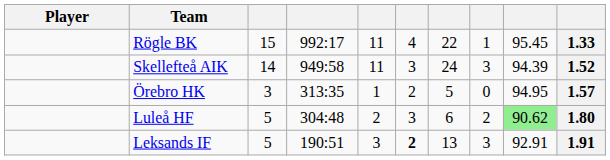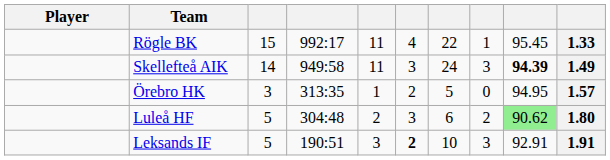 <table class="wikitable sortable" style="text-align: center">
 <tr>
 <th style="width: 15em;">Player</th>
 <th style="width: 12em;">Team</th>
 <th style="width: 3.5em;"></th>
 <th style="width: 6em;"></th>
 <th style="width: 3.5em;"></th>
 <th style="width: 3.5em;"></th>
 <th style="width: 4em;"></th>
 <th style="width: 3.5em;"></th>
 <th style="width: 4em;"></th>
 <th style="width: 4em;"></th>
 </tr>
 <tr>
 <td style="text-align:left;"> </td>
 <td style="text-align:left;"><a href='#'>Rögle BK</a></td>
 <td>15</td>
 <td>992:17</td>
 <td>11</td>
 <td>4</td>
 <td>22</td>
 <td>1</td>
 <td>95.45</td>
 <th>1.33</th>
 </tr>
 <tr>
 <td style="text-align:left;"> </td>
 <td style="text-align:left;"><a href='#'>Skellefteå AIK</a></td>
 <td>14</td>
 <td>949:58</td>
 <td>11</td>
 <td>3</td>
 <td>24</td>
 <td>3</td>
-<td>94.39</td>
-<th>1.52</th>
+<td><strong>94.39</strong></td>
+<th>1.49</th>
 </tr>
 <tr>
 <td style="text-align:left;"> </td>
 <td style="text-align:left;"><a href='#'>Örebro HK</a></td>
 <td>3</td>
 <td>313:35</td>
 <td>1</td>
 <td>2</td>
 <td>5</td>
 <td>0</td>
 <td>94.95</td>
 <th>1.57</th>
 </tr>
 <tr>
 <td style="text-align:left;"> </td>
 <td style="text-align:left;"><a href='#'>Luleå HF</a></td>
 <td>5</td>
 <td>304:48</td>
 <td>2</td>
 <td>3</td>
 <td>6</td>
 <td>2</td>
 <td style="background: lightgreen;">90.62</td>
 <th>1.80</th>
 </tr>
 <tr>
 <td style="text-align:left;"> </td>
 <td style="text-align:left;"><a href='#'>Leksands IF</a></td>
 <td>5</td>
 <td>190:51</td>
 <td>3</td>
 <td><strong>2</strong></td>
-<td>13</td>
+<td>10</td>
 <td>3</td>
 <td>92.91</td>
 <th>1.91</th>
 </tr>
 </table>
